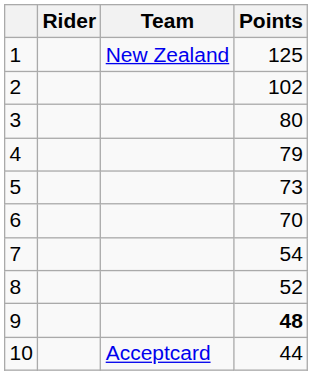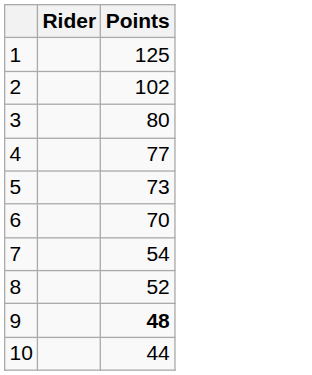 <table class="wikitable">
 <tr>
 <th></th>
 <th>Rider</th>
-<th>Team</th>
 <th>Points</th>
 </tr>
 <tr>
 <td>1</td>
 <td> </td>
-<td><a href='#'>New Zealand</a></td>
 <td align=right>125</td>
 </tr>
 <tr>
 <td>2</td>
-<td></td>
 <td></td>
 <td align=right>102</td>
 </tr>
 <tr>
 <td>3</td>
 <td></td>
-<td></td>
 <td align=right>80</td>
 </tr>
 <tr>
 <td>4</td>
 <td></td>
-<td></td>
-<td align=right>79</td>
+<td align=right>77</td>
 </tr>
 <tr>
 <td>5</td>
-<td></td>
 <td></td>
 <td align=right>73</td>
 </tr>
 <tr>
 <td>6</td>
 <td></td>
-<td></td>
 <td align=right>70</td>
 </tr>
 <tr>
 <td>7</td>
-<td></td>
 <td></td>
 <td align=right>54</td>
 </tr>
 <tr>
 <td>8</td>
 <td></td>
-<td></td>
 <td align=right>52</td>
 </tr>
 <tr>
 <td>9</td>
-<td></td>
 <td></td>
 <td align=right><strong>48</strong></td>
 </tr>
 <tr>
 <td>10</td>
 <td></td>
-<td><a href='#'>Acceptcard</a></td>
 <td align=right>44</td>
 </tr>
 </table>
